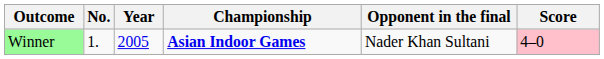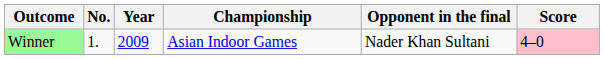 <table class="sortable wikitable">
 <tr>
 <th width="80">Outcome</th>
 <th width="20">No.</th>
 <th width="50">Year</th>
 <th style="width:250px;">Championship</th>
 <th style="width:200px;">Opponent in the final</th>
 <th style="width:100px;">Score</th>
 </tr>
 <tr>
 <td style="background:#98fb98;">Winner</td>
 <td>1.</td>
-<td><a href='#'>2005</a></td>
-<td><strong><a href='#'>Asian Indoor Games</a></strong></td>
+<td><a href='#'>2009</a></td>
+<td><a href='#'>Asian Indoor Games</a></td>
 <td> Nader Khan Sultani</td>
 <td style="background: pink;">4–0</td>
 </tr>
 </table>
